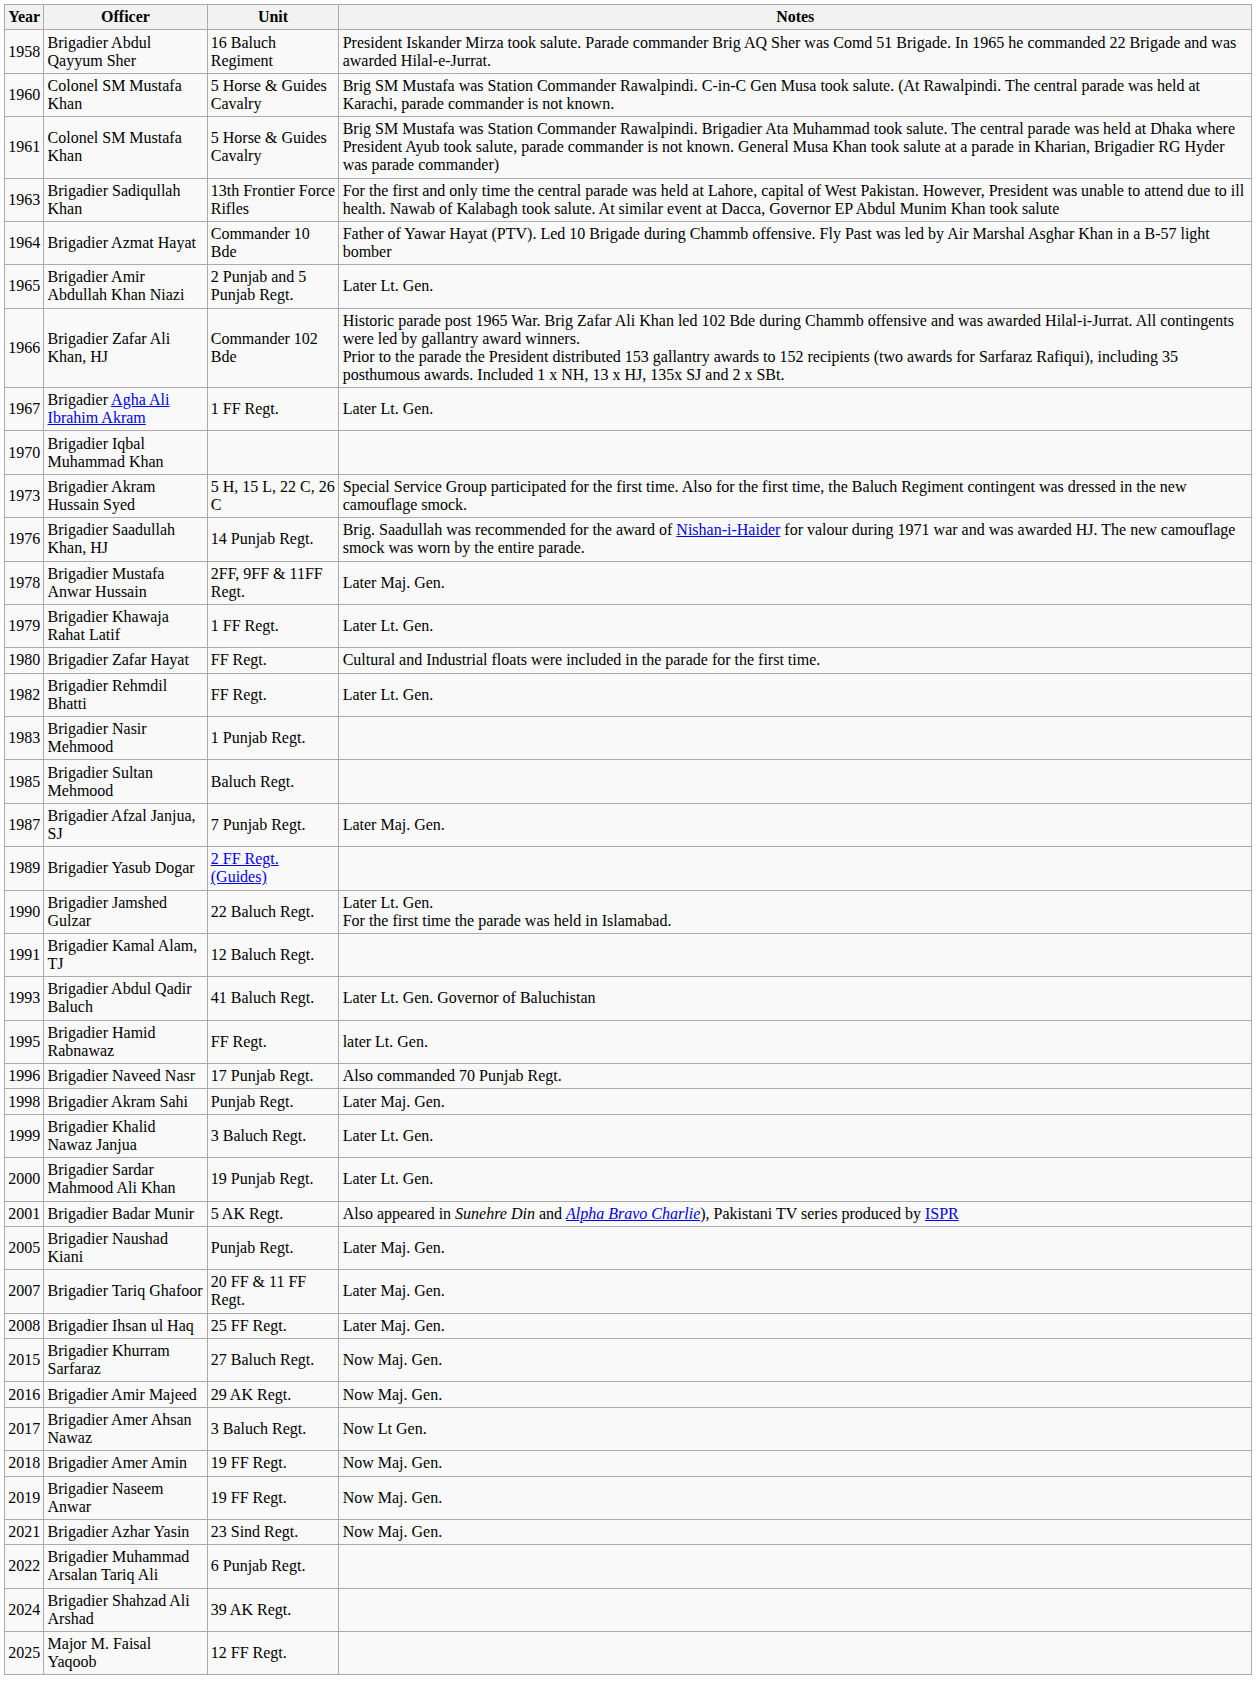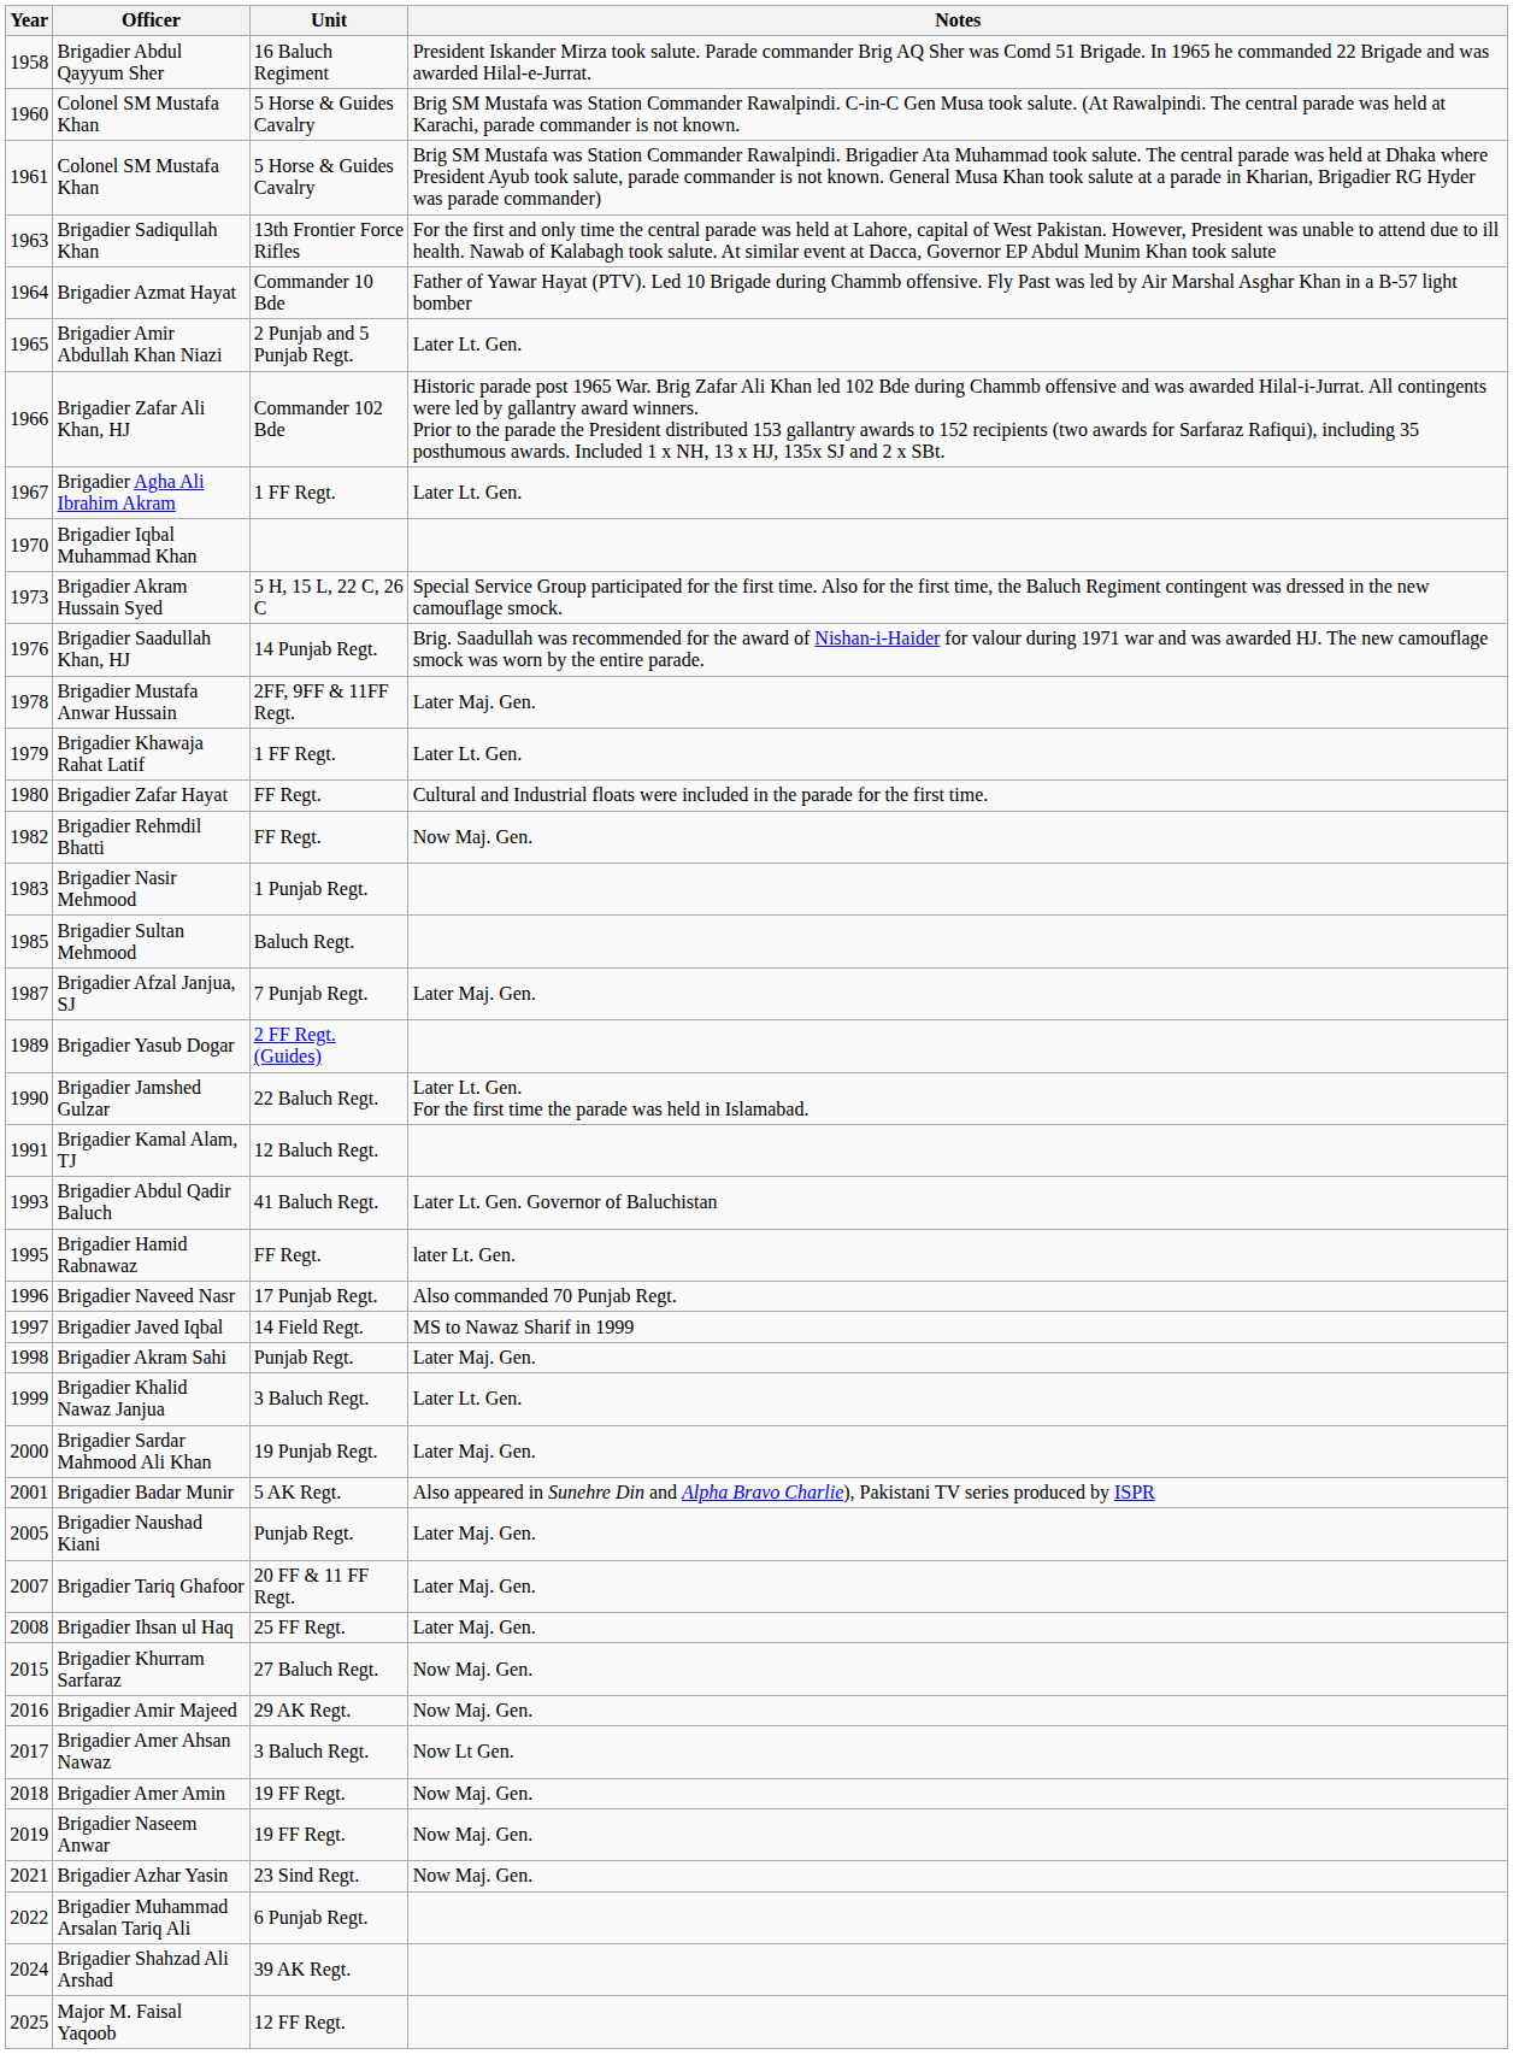 <table class="wikitable sortable">
 <tr>
 <th>Year</th>
 <th>Officer</th>
 <th>Unit</th>
 <th>Notes</th>
 </tr>
 <tr>
 <td>1958</td>
 <td>Brigadier Abdul Qayyum Sher</td>
 <td>16 Baluch Regiment</td>
 <td>President Iskander Mirza took salute. Parade commander Brig AQ Sher was Comd 51 Brigade. In 1965 he commanded 22 Brigade and was awarded Hilal-e-Jurrat.</td>
 </tr>
 <tr>
 <td>1960</td>
 <td>Colonel SM Mustafa Khan</td>
 <td>5 Horse & Guides Cavalry</td>
 <td>Brig SM Mustafa was Station Commander Rawalpindi. C-in-C Gen Musa took salute. (At Rawalpindi. The central parade was held at Karachi, parade commander is not known.</td>
 </tr>
 <tr>
 <td>1961</td>
 <td>Colonel SM Mustafa Khan</td>
 <td>5 Horse & Guides Cavalry</td>
 <td>Brig SM Mustafa was Station Commander Rawalpindi. Brigadier Ata Muhammad took salute. The central parade was held at Dhaka where President Ayub took salute, parade commander is not known. General Musa Khan took salute at a parade in Kharian, Brigadier RG Hyder was parade commander)</td>
 </tr>
 <tr>
 <td>1963</td>
 <td>Brigadier Sadiqullah Khan</td>
 <td>13th Frontier Force Rifles</td>
 <td>For the first and only time the central parade was held at Lahore, capital of West Pakistan. However, President was unable to attend due to ill health. Nawab of Kalabagh took salute. At similar event at Dacca, Governor EP Abdul Munim Khan took salute</td>
 </tr>
 <tr>
 <td>1964</td>
 <td>Brigadier Azmat Hayat</td>
 <td>Commander 10 Bde</td>
 <td>Father of Yawar Hayat (PTV). Led 10 Brigade during Chammb offensive. Fly Past was led by Air Marshal Asghar Khan in a B-57 light bomber</td>
 </tr>
 <tr>
 <td>1965</td>
 <td>Brigadier Amir Abdullah Khan Niazi</td>
 <td>2 Punjab and 5 Punjab Regt.</td>
 <td>Later Lt. Gen.</td>
 </tr>
 <tr>
 <td>1966</td>
 <td>Brigadier Zafar Ali Khan, HJ</td>
 <td>Commander 102 Bde</td>
 <td>Historic parade post 1965 War. Brig Zafar Ali Khan led 102 Bde during Chammb offensive and was awarded Hilal-i-Jurrat. All contingents were led by gallantry award winners.<br>Prior to the parade the President distributed 153 gallantry awards to 152 recipients (two awards for Sarfaraz Rafiqui), including 35 posthumous awards. Included 1 x NH, 13 x HJ, 135x SJ and 2 x SBt.</td>
 </tr>
 <tr>
 <td>1967</td>
 <td>Brigadier <a href='#'>Agha Ali Ibrahim Akram</a></td>
 <td>1 FF Regt.</td>
 <td>Later Lt. Gen.</td>
 </tr>
 <tr>
 <td>1970</td>
 <td>Brigadier Iqbal Muhammad Khan</td>
 <td></td>
 <td></td>
 </tr>
 <tr>
 <td>1973</td>
 <td>Brigadier Akram Hussain Syed</td>
 <td>5 H, 15 L, 22 C, 26 C</td>
 <td>Special Service Group participated for the first time. Also for the first time, the Baluch Regiment contingent was dressed in the new camouflage smock.</td>
 </tr>
 <tr>
 <td>1976</td>
 <td>Brigadier Saadullah Khan, HJ</td>
 <td>14 Punjab Regt.</td>
 <td>Brig. Saadullah was recommended for the award of <a href='#'>Nishan-i-Haider</a> for valour during 1971 war and was awarded HJ. The new camouflage smock was worn by the entire parade.</td>
 </tr>
 <tr>
 <td>1978</td>
 <td>Brigadier Mustafa Anwar Hussain</td>
 <td>2FF, 9FF & 11FF Regt.</td>
 <td>Later Maj. Gen.</td>
 </tr>
 <tr>
 <td>1979</td>
 <td>Brigadier Khawaja Rahat Latif</td>
 <td>1 FF Regt.</td>
 <td>Later Lt. Gen.</td>
 </tr>
 <tr>
 <td>1980</td>
 <td>Brigadier Zafar Hayat</td>
 <td>FF Regt.</td>
 <td>Cultural and Industrial floats were included in the parade for the first time.</td>
 </tr>
 <tr>
 <td>1982</td>
 <td>Brigadier Rehmdil Bhatti</td>
 <td>FF Regt.</td>
-<td>Later Lt. Gen.</td>
+<td>Now Maj. Gen.</td>
 </tr>
 <tr>
 <td>1983</td>
 <td>Brigadier Nasir Mehmood</td>
 <td>1 Punjab Regt.</td>
 <td></td>
 </tr>
 <tr>
 <td>1985</td>
 <td>Brigadier Sultan Mehmood</td>
 <td>Baluch Regt.</td>
 <td></td>
 </tr>
 <tr>
 <td>1987</td>
 <td>Brigadier Afzal Janjua, SJ</td>
 <td>7 Punjab Regt.</td>
 <td>Later Maj. Gen.</td>
 </tr>
 <tr>
 <td>1989</td>
 <td>Brigadier Yasub Dogar</td>
 <td><a href='#'>2 FF Regt. (Guides)</a></td>
 <td></td>
 </tr>
 <tr>
 <td>1990</td>
 <td>Brigadier Jamshed Gulzar</td>
 <td>22 Baluch Regt.</td>
 <td>Later Lt. Gen.<br>For the first time the parade was held in Islamabad.</td>
 </tr>
 <tr>
 <td>1991</td>
 <td>Brigadier Kamal Alam, TJ</td>
 <td>12 Baluch Regt.</td>
 <td></td>
 </tr>
 <tr>
 <td>1993</td>
 <td>Brigadier Abdul Qadir Baluch</td>
 <td>41 Baluch Regt.</td>
 <td>Later Lt. Gen. Governor of Baluchistan</td>
 </tr>
 <tr>
 <td>1995</td>
 <td>Brigadier Hamid Rabnawaz</td>
 <td>FF Regt.</td>
 <td>later Lt. Gen.</td>
 </tr>
 <tr>
 <td>1996</td>
 <td>Brigadier Naveed Nasr</td>
 <td>17 Punjab Regt.</td>
 <td>Also commanded 70 Punjab Regt.</td>
 </tr>
 <tr>
+<td>1997</td>
+<td>Brigadier Javed Iqbal</td>
+<td>14 Field Regt.</td>
+<td>MS to Nawaz Sharif in 1999</td>
+</tr>
+<tr>
 <td>1998</td>
 <td>Brigadier Akram Sahi</td>
 <td>Punjab Regt.</td>
 <td>Later Maj. Gen.</td>
 </tr>
 <tr>
 <td>1999</td>
 <td>Brigadier Khalid Nawaz Janjua</td>
 <td>3 Baluch Regt.</td>
 <td>Later Lt. Gen.</td>
 </tr>
 <tr>
 <td>2000</td>
 <td>Brigadier Sardar Mahmood Ali Khan</td>
 <td>19 Punjab Regt.</td>
-<td>Later Lt. Gen.</td>
+<td>Later Maj. Gen.</td>
 </tr>
 <tr>
 <td>2001</td>
 <td>Brigadier Badar Munir</td>
 <td>5 AK Regt.</td>
 <td>Also appeared in <em>Sunehre Din</em> and <em><a href='#'>Alpha Bravo Charlie</a></em>), Pakistani TV series produced by <a href='#'>ISPR</a></td>
 </tr>
 <tr>
 <td>2005</td>
 <td>Brigadier Naushad Kiani</td>
 <td>Punjab Regt.</td>
 <td>Later Maj. Gen.</td>
 </tr>
 <tr>
 <td>2007</td>
 <td>Brigadier Tariq Ghafoor</td>
 <td>20 FF & 11 FF Regt.</td>
 <td>Later Maj. Gen.</td>
 </tr>
 <tr>
 <td>2008</td>
 <td>Brigadier Ihsan ul Haq</td>
 <td>25 FF Regt.</td>
 <td>Later Maj. Gen.</td>
 </tr>
 <tr>
 <td>2015</td>
 <td>Brigadier Khurram Sarfaraz</td>
 <td>27 Baluch Regt.</td>
 <td>Now Maj. Gen.</td>
 </tr>
 <tr>
 <td>2016</td>
 <td>Brigadier Amir Majeed</td>
 <td>29 AK Regt.</td>
 <td>Now Maj. Gen.</td>
 </tr>
 <tr>
 <td>2017</td>
 <td>Brigadier Amer Ahsan Nawaz</td>
 <td>3 Baluch Regt.</td>
 <td>Now Lt Gen.</td>
 </tr>
 <tr>
 <td>2018</td>
 <td>Brigadier Amer Amin</td>
 <td>19 FF Regt.</td>
 <td>Now Maj. Gen.</td>
 </tr>
 <tr>
 <td>2019</td>
 <td>Brigadier Naseem Anwar</td>
 <td>19 FF Regt.</td>
 <td>Now Maj. Gen.</td>
 </tr>
 <tr>
 <td>2021</td>
 <td>Brigadier Azhar Yasin</td>
 <td>23 Sind Regt.</td>
 <td>Now Maj. Gen.</td>
 </tr>
 <tr>
 <td>2022</td>
 <td>Brigadier Muhammad Arsalan Tariq Ali</td>
 <td>6 Punjab Regt.</td>
 <td></td>
 </tr>
 <tr>
 <td>2024</td>
 <td>Brigadier Shahzad Ali Arshad</td>
 <td>39 AK Regt.</td>
 <td></td>
 </tr>
 <tr>
 <td>2025</td>
 <td>Major M. Faisal Yaqoob</td>
 <td>12 FF Regt.</td>
 <td></td>
 </tr>
 </table>
